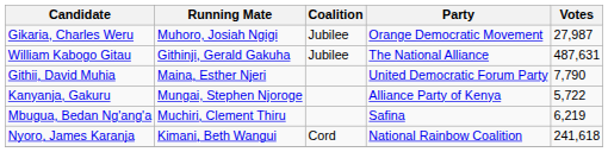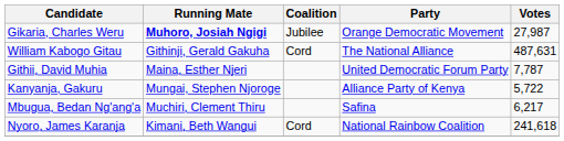 <table class="wikitable sortable">
 <tr>
 <th>Candidate</th>
 <th>Running Mate</th>
 <th>Coalition</th>
 <th>Party</th>
 <th>Votes</th>
 </tr>
 <tr>
 <td><a href='#'>Gikaria, Charles Weru</a></td>
-<td><a href='#'>Muhoro, Josiah Ngigi</a></td>
+<td><strong><a href='#'>Muhoro, Josiah Ngigi</a></strong></td>
 <td>Jubilee</td>
 <td><a href='#'>Orange Democratic Movement</a></td>
 <td>27,987</td>
 </tr>
 <tr>
 <td><a href='#'>William Kabogo Gitau</a></td>
 <td><a href='#'>Githinji, Gerald Gakuha</a></td>
-<td>Jubilee</td>
+<td>Cord</td>
 <td><a href='#'>The National Alliance</a></td>
 <td>487,631</td>
 </tr>
 <tr>
 <td><a href='#'>Githii, David Muhia</a></td>
 <td><a href='#'>Maina, Esther Njeri</a></td>
 <td></td>
 <td><a href='#'>United Democratic Forum Party</a></td>
-<td>7,790</td>
+<td>7,787</td>
 </tr>
 <tr>
 <td><a href='#'>Kanyanja, Gakuru</a></td>
 <td><a href='#'>Mungai, Stephen Njoroge</a></td>
 <td></td>
 <td><a href='#'>Alliance Party of Kenya</a></td>
 <td>5,722</td>
 </tr>
 <tr>
 <td><a href='#'>Mbugua, Bedan Ng'ang'a</a></td>
 <td><a href='#'>Muchiri, Clement Thiru</a></td>
 <td></td>
 <td><a href='#'>Safina</a></td>
-<td>6,219</td>
+<td>6,217</td>
 </tr>
 <tr>
 <td><a href='#'>Nyoro, James Karanja</a></td>
 <td><a href='#'>Kimani, Beth Wangui</a></td>
 <td>Cord</td>
 <td><a href='#'>National Rainbow Coalition</a></td>
 <td>241,618</td>
 </tr>
 <tr>
 </tr>
 </table>
